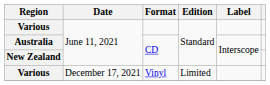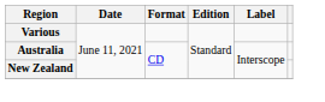 <table class="wikitable plainrowheaders">
 <tr>
 <th scope="col">Region</th>
 <th scope="col">Date</th>
 <th scope="col">Format</th>
 <th Scope="col">Edition</th>
 <th scope="col">Label</th>
 <th scope="col"></th>
 </tr>
 <tr>
 <th scope="row">Various</th>
 <td rowspan="3">June 11, 2021</td>
 <td></td>
 <td rowspan="3">Standard</td>
 <td></td>
 <td style="text-align:center;"></td>
 </tr>
 <tr>
 <th scope="row">Australia</th>
 <td rowspan="2"><a href='#'>CD</a></td>
 <td rowspan="2">Interscope</td>
 <td style="text-align:center;"></td>
 </tr>
 <tr>
 <th scope="row">New Zealand</th>
 <td style="text-align:center;"></td>
 </tr>
 <tr>
-<th scope="row">Various</th>
-<td>December 17, 2021</td>
-<td><a href='#'>Vinyl</a></td>
-<td>Limited</td>
-<td></td>
-<td style="text-align:center;"></td>
-</tr>
-<tr>
 </tr>
 </table>
